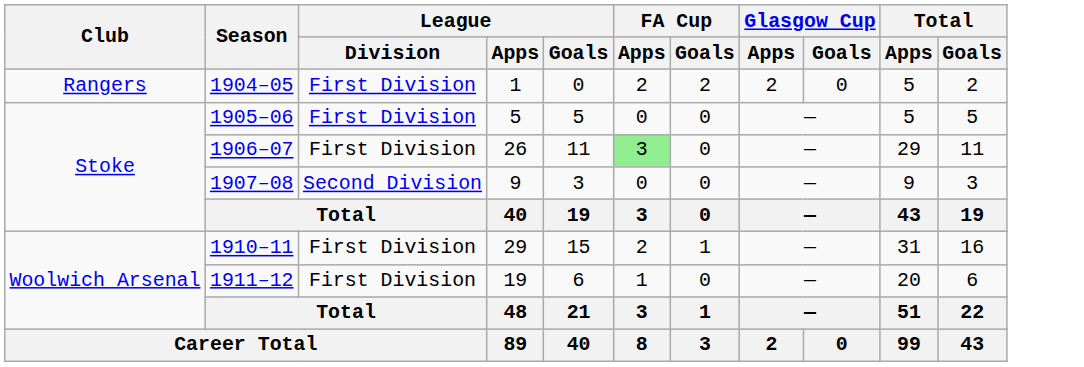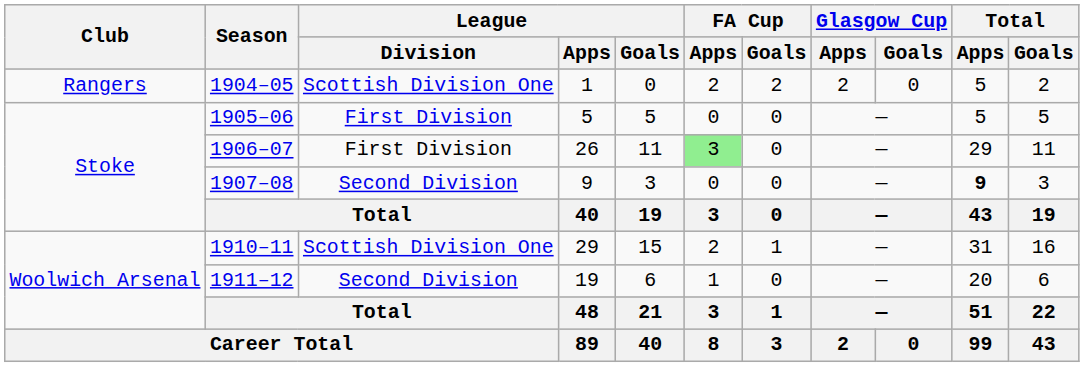 <table class="wikitable" style="text-align: center;">
 <tr>
 <th rowspan="2">Club</th>
 <th rowspan="2">Season</th>
 <th colspan="3">League</th>
 <th colspan="2">FA Cup</th>
 <th colspan="2"><a href='#'>Glasgow Cup</a></th>
 <th colspan="2">Total</th>
 </tr>
 <tr>
 <th>Division</th>
 <th>Apps</th>
 <th>Goals</th>
 <th>Apps</th>
 <th>Goals</th>
 <th>Apps</th>
 <th>Goals</th>
 <th>Apps</th>
 <th>Goals</th>
 </tr>
 <tr>
 <td><a href='#'>Rangers</a></td>
 <td><a href='#'>1904–05</a></td>
-<td><a href='#'>First Division</a></td>
+<td><a href='#'>Scottish Division One</a></td>
 <td>1</td>
 <td>0</td>
 <td>2</td>
 <td>2</td>
 <td>2</td>
 <td>0</td>
 <td>5</td>
 <td>2</td>
 </tr>
 <tr>
 <td rowspan="4"><a href='#'>Stoke</a></td>
 <td><a href='#'>1905–06</a></td>
 <td><a href='#'>First Division</a></td>
 <td>5</td>
 <td>5</td>
 <td>0</td>
 <td>0</td>
 <td colspan="2">—</td>
 <td>5</td>
 <td>5</td>
 </tr>
 <tr>
 <td><a href='#'>1906–07</a></td>
 <td>First Division</td>
 <td>26</td>
 <td>11</td>
 <td style="background: lightgreen;">3</td>
 <td>0</td>
 <td colspan="2">—</td>
 <td>29</td>
 <td>11</td>
 </tr>
 <tr>
 <td><a href='#'>1907–08</a></td>
 <td><a href='#'>Second Division</a></td>
 <td>9</td>
 <td>3</td>
 <td>0</td>
 <td>0</td>
 <td colspan="2">—</td>
-<td>9</td>
+<td><strong>9</strong></td>
 <td>3</td>
 </tr>
 <tr>
 <th colspan=2>Total</th>
 <th>40</th>
 <th>19</th>
 <th>3</th>
 <th>0</th>
 <th colspan="2">—</th>
 <th>43</th>
 <th>19</th>
 </tr>
 <tr>
 <td rowspan="3"><a href='#'>Woolwich Arsenal</a></td>
 <td><a href='#'>1910–11</a></td>
-<td>First Division</td>
+<td><a href='#'>Scottish Division One</a></td>
 <td>29</td>
 <td>15</td>
 <td>2</td>
 <td>1</td>
 <td colspan="2">—</td>
 <td>31</td>
 <td>16</td>
 </tr>
 <tr>
 <td><a href='#'>1911–12</a></td>
-<td>First Division</td>
+<td><a href='#'>Second Division</a></td>
 <td>19</td>
 <td>6</td>
 <td>1</td>
 <td>0</td>
 <td colspan="2">—</td>
 <td>20</td>
 <td>6</td>
 </tr>
 <tr>
 <th colspan=2>Total</th>
 <th>48</th>
 <th>21</th>
 <th>3</th>
 <th>1</th>
 <th colspan="2">—</th>
 <th>51</th>
 <th>22</th>
 </tr>
 <tr>
 <th colspan="3">Career Total</th>
 <th>89</th>
 <th>40</th>
 <th>8</th>
 <th>3</th>
 <th>2</th>
 <th>0</th>
 <th>99</th>
 <th>43</th>
 </tr>
 </table>
